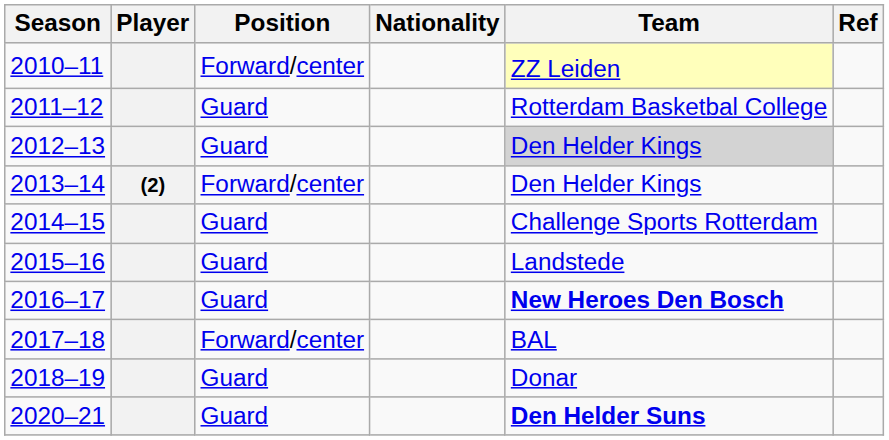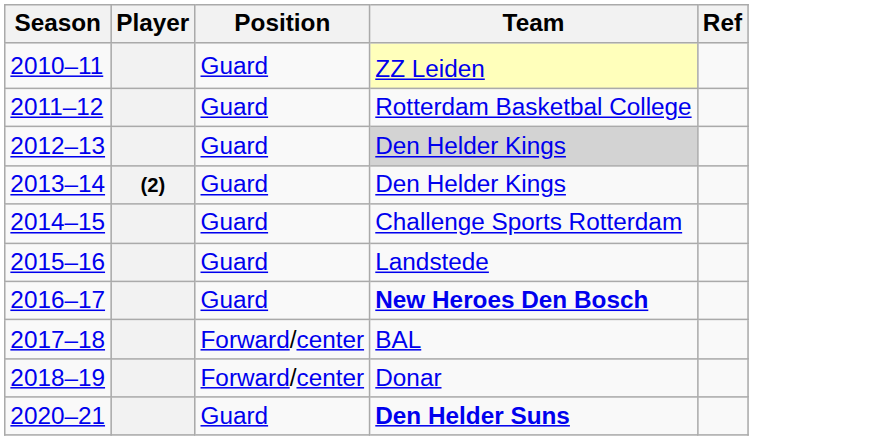 <table class="wikitable plainrowheaders sortable" summary="Year (sortable), Player (sortable), Position (sortable), Nationality (sortable) and Team (sortable)">
 <tr>
 <th scope="col">Season</th>
 <th scope="col">Player</th>
 <th scope="col">Position</th>
-<th scope="col">Nationality</th>
 <th scope="col">Team</th>
 <th scope="col">Ref</th>
 </tr>
 <tr>
 <td><a href='#'>2010–11</a></td>
 <th scope="row"></th>
-<td><a href='#'>Forward</a>/<a href='#'>center</a></td>
-<td></td>
+<td><a href='#'>Guard</a></td>
 <td bgcolor=#ffb><a href='#'>ZZ Leiden</a><sup></sup></td>
 <td align=center></td>
 </tr>
 <tr>
 <td><a href='#'>2011–12</a></td>
 <th scope="row"></th>
 <td><a href='#'>Guard</a></td>
-<td></td>
 <td><a href='#'>Rotterdam Basketbal College</a></td>
 <td align=center></td>
 </tr>
 <tr>
 <td><a href='#'>2012–13</a></td>
 <th scope="row"></th>
 <td><a href='#'>Guard</a></td>
-<td></td>
 <td style="background: lightgrey;"><a href='#'>Den Helder Kings</a></td>
 <td align=center></td>
 </tr>
 <tr>
 <td><a href='#'>2013–14</a></td>
 <th scope="row"> <small>(2)</small></th>
-<td><a href='#'>Forward</a>/<a href='#'>center</a></td>
-<td></td>
+<td><a href='#'>Guard</a></td>
 <td><a href='#'>Den Helder Kings</a></td>
 <td align=center></td>
 </tr>
 <tr>
 <td><a href='#'>2014–15</a></td>
 <th scope="row"></th>
 <td><a href='#'>Guard</a></td>
-<td></td>
 <td><a href='#'>Challenge Sports Rotterdam</a></td>
 <td align=center></td>
 </tr>
 <tr>
 <td><a href='#'>2015–16</a></td>
 <th scope="row"></th>
 <td><a href='#'>Guard</a></td>
-<td></td>
 <td><a href='#'>Landstede</a></td>
 <td align=center></td>
 </tr>
 <tr>
 <td><a href='#'>2016–17</a></td>
 <th scope="row"></th>
 <td><a href='#'>Guard</a></td>
-<td></td>
 <td><strong><a href='#'>New Heroes Den Bosch</a></strong></td>
 <td align=center></td>
 </tr>
 <tr>
 <td><a href='#'>2017–18</a></td>
 <th scope="row"></th>
 <td><a href='#'>Forward</a>/<a href='#'>center</a></td>
-<td></td>
 <td><a href='#'>BAL</a></td>
 <td align=center></td>
 </tr>
 <tr>
 <td><a href='#'>2018–19</a></td>
 <th scope="row"></th>
-<td><a href='#'>Guard</a></td>
-<td></td>
+<td><a href='#'>Forward</a>/<a href='#'>center</a></td>
 <td><a href='#'>Donar</a></td>
 <td align=center></td>
 </tr>
 <tr>
 <td><a href='#'>2020–21</a></td>
 <th scope="row"></th>
 <td><a href='#'>Guard</a></td>
-<td></td>
 <td><strong><a href='#'>Den Helder Suns</a></strong></td>
 <td align=center></td>
 </tr>
 </table>
